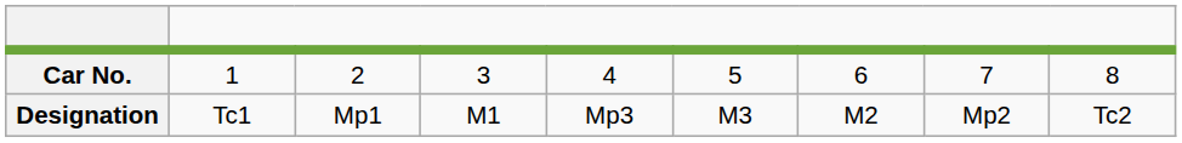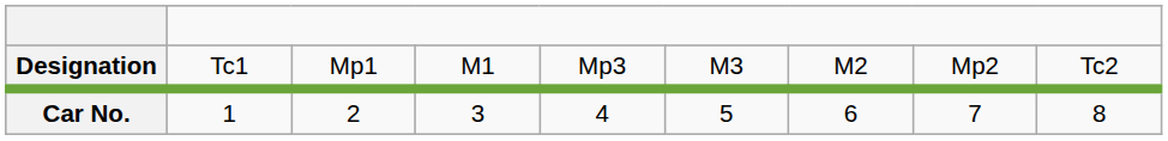 <table class="wikitable" style="text-align: center; font-size: small;">
 <tr>
 <th> </th>
 <td colspan="8"></td>
+</tr>
+<tr>
+<th style="width: 10%;">Designation</th>
+<td style="width: 10%;">Tc1</td>
+<td style="width: 10%;">Mp1</td>
+<td style="width: 10%;">M1</td>
+<td style="width: 10%;">Mp3</td>
+<td style="width: 10%;">M3</td>
+<td style="width: 10%;">M2</td>
+<td style="width: 10%;">Mp2</td>
+<td style="width: 10%;">Tc2</td>
 </tr>
 <tr style="border-top:solid 5px #6BA53A;">
 <th>Car No.</th>
 <td>1</td>
 <td>2</td>
 <td>3</td>
 <td>4</td>
 <td>5</td>
 <td>6</td>
 <td>7</td>
 <td>8</td>
 </tr>
-<tr>
-<th style="width: 10%;">Designation</th>
-<td style="width: 10%;">Tc1</td>
-<td style="width: 10%;">Mp1</td>
-<td style="width: 10%;">M1</td>
-<td style="width: 10%;">Mp3</td>
-<td style="width: 10%;">M3</td>
-<td style="width: 10%;">M2</td>
-<td style="width: 10%;">Mp2</td>
-<td style="width: 10%;">Tc2</td>
-</tr>
 </table>
